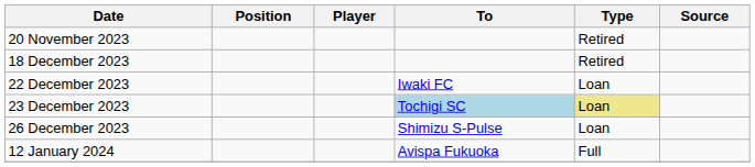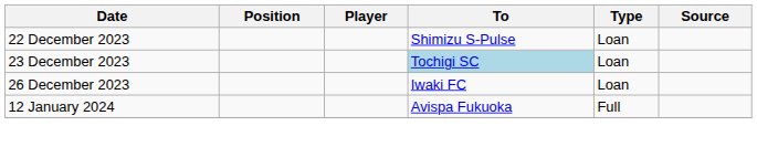 <table class="wikitable sortable" style="width:90%; text-align:center; font-size:95%; text-align:left;">
 <tr>
 <th>Date</th>
 <th>Position</th>
 <th>Player</th>
 <th>To</th>
 <th>Type</th>
 <th>Source</th>
 </tr>
 <tr>
-<td>20 November 2023</td>
-<td></td>
-<td></td>
-<td></td>
-<td>Retired</td>
-<td></td>
-</tr>
-<tr>
-<td>18 December 2023</td>
-<td></td>
-<td></td>
-<td></td>
-<td>Retired</td>
-<td></td>
-</tr>
-<tr>
 <td>22 December 2023</td>
 <td></td>
 <td></td>
-<td> <a href='#'>Iwaki FC</a></td>
+<td> <a href='#'>Shimizu S-Pulse</a></td>
 <td>Loan</td>
 <td></td>
 </tr>
 <tr>
 <td>23 December 2023</td>
 <td></td>
 <td></td>
 <td style="background: lightblue;"> <a href='#'>Tochigi SC</a></td>
-<td style="background: khaki;">Loan</td>
+<td>Loan</td>
 <td></td>
 </tr>
 <tr>
 <td>26 December 2023</td>
 <td></td>
 <td></td>
-<td> <a href='#'>Shimizu S-Pulse</a></td>
+<td> <a href='#'>Iwaki FC</a></td>
 <td>Loan</td>
 <td></td>
 </tr>
 <tr>
 <td>12 January 2024</td>
 <td></td>
 <td></td>
 <td> <a href='#'>Avispa Fukuoka</a></td>
 <td>Full</td>
 <td></td>
 </tr>
 <tr>
 </tr>
 </table>
